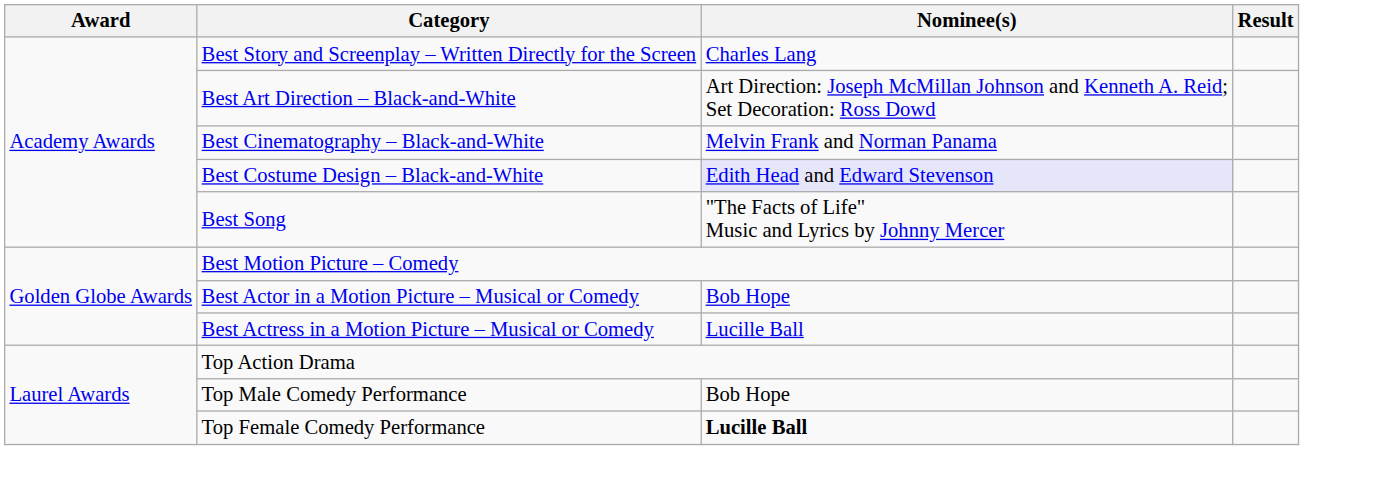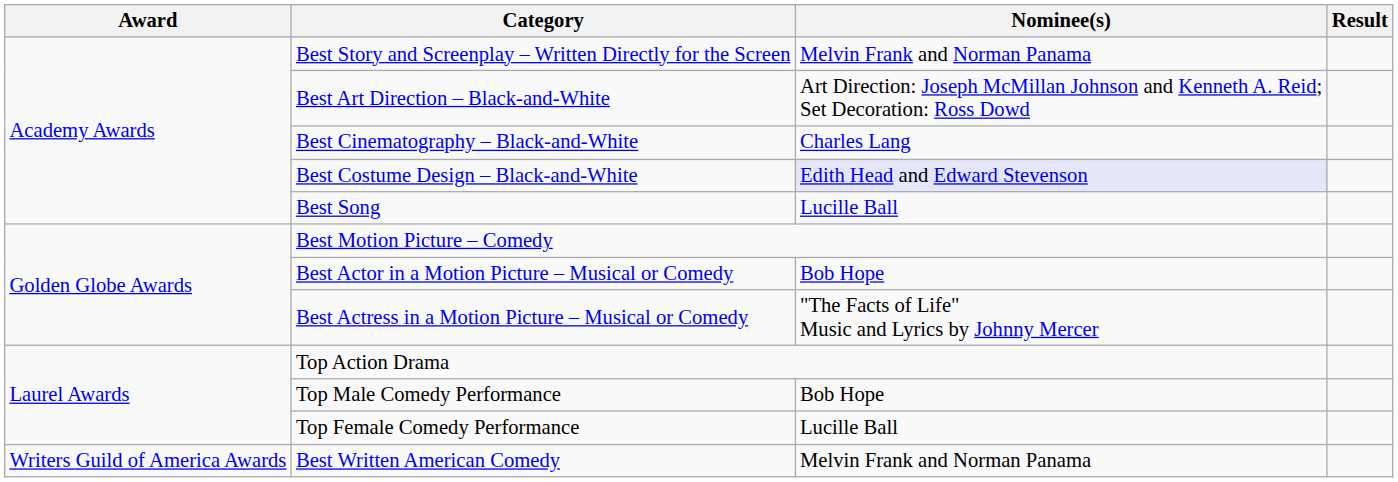 <table class="wikitable plainrowheaders">
 <tr>
 <th>Award</th>
 <th>Category</th>
 <th>Nominee(s)</th>
 <th>Result</th>
 </tr>
 <tr>
 <td rowspan="5"><a href='#'>Academy Awards</a></td>
 <td><a href='#'>Best Story and Screenplay – Written Directly for the Screen</a></td>
-<td><a href='#'>Charles Lang</a></td>
+<td><a href='#'>Melvin Frank</a> and <a href='#'>Norman Panama</a></td>
 <td></td>
 </tr>
 <tr>
 <td><a href='#'>Best Art Direction – Black-and-White</a></td>
 <td>Art Direction: <a href='#'>Joseph McMillan Johnson</a> and <a href='#'>Kenneth A. Reid</a>; <br> Set Decoration: <a href='#'>Ross Dowd</a></td>
 <td></td>
 </tr>
 <tr>
 <td><a href='#'>Best Cinematography – Black-and-White</a></td>
-<td><a href='#'>Melvin Frank</a> and <a href='#'>Norman Panama</a></td>
+<td><a href='#'>Charles Lang</a></td>
 <td></td>
 </tr>
 <tr>
 <td><a href='#'>Best Costume Design – Black-and-White</a></td>
 <td style="background: lavender;"><a href='#'>Edith Head</a> and <a href='#'>Edward Stevenson</a></td>
 <td></td>
 </tr>
 <tr>
 <td><a href='#'>Best Song</a></td>
-<td>"The Facts of Life" <br> Music and Lyrics by <a href='#'>Johnny Mercer</a></td>
+<td><a href='#'>Lucille Ball</a></td>
 <td></td>
 </tr>
 <tr>
 <td rowspan="3"><a href='#'>Golden Globe Awards</a></td>
 <td colspan="2"><a href='#'>Best Motion Picture – Comedy</a></td>
 <td></td>
 </tr>
 <tr>
 <td><a href='#'>Best Actor in a Motion Picture – Musical or Comedy</a></td>
 <td><a href='#'>Bob Hope</a></td>
 <td></td>
 </tr>
 <tr>
 <td><a href='#'>Best Actress in a Motion Picture – Musical or Comedy</a></td>
-<td><a href='#'>Lucille Ball</a></td>
+<td>"The Facts of Life" <br> Music and Lyrics by <a href='#'>Johnny Mercer</a></td>
 <td></td>
 </tr>
 <tr>
 <td rowspan="3"><a href='#'>Laurel Awards</a></td>
 <td colspan="2">Top Action Drama</td>
 <td></td>
 </tr>
 <tr>
 <td>Top Male Comedy Performance</td>
 <td>Bob Hope</td>
 <td></td>
 </tr>
 <tr>
 <td>Top Female Comedy Performance</td>
-<td><strong>Lucille Ball</strong></td>
+<td>Lucille Ball</td>
+<td></td>
+</tr>
+<tr>
+<td><a href='#'>Writers Guild of America Awards</a></td>
+<td><a href='#'>Best Written American Comedy</a></td>
+<td>Melvin Frank and Norman Panama</td>
 <td></td>
 </tr>
 </table>
